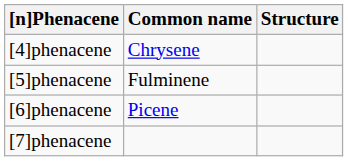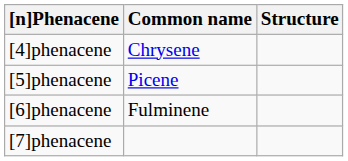 <table class="wikitable">
 <tr>
 <th>[n]Phenacene</th>
 <th>Common name</th>
 <th>Structure</th>
 </tr>
 <tr>
 <td>[4]phenacene</td>
 <td><a href='#'>Chrysene</a></td>
 <td></td>
 </tr>
 <tr>
 <td>[5]phenacene</td>
-<td>Fulminene</td>
+<td><a href='#'>Picene</a></td>
 <td></td>
 </tr>
 <tr>
 <td>[6]phenacene</td>
-<td><a href='#'>Picene</a></td>
+<td>Fulminene</td>
 <td></td>
 </tr>
 <tr>
 <td>[7]phenacene</td>
 <td></td>
 <td></td>
 </tr>
 </table>
